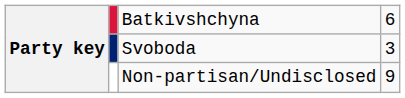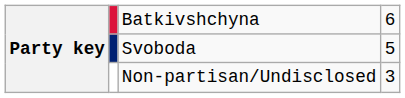 <table class=wikitable align=right>
 <tr>
 <th rowspan=3>Party key</th>
 <td style="background:crimson"></td>
 <td>Batkivshchyna</td>
 <td>6</td>
 </tr>
 <tr>
 <td style="background:#002072"></td>
 <td>Svoboda</td>
-<td>3</td>
+<td>5</td>
 </tr>
 <tr>
 <td style="background:white"></td>
 <td>Non-partisan/Undisclosed</td>
-<td>9</td>
+<td>3</td>
 </tr>
 </table>
